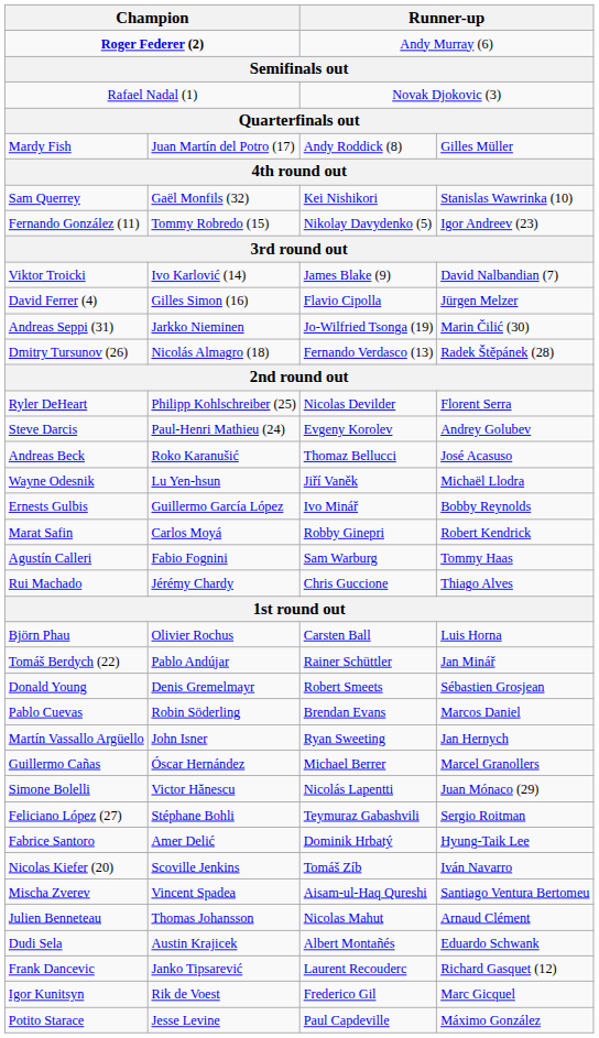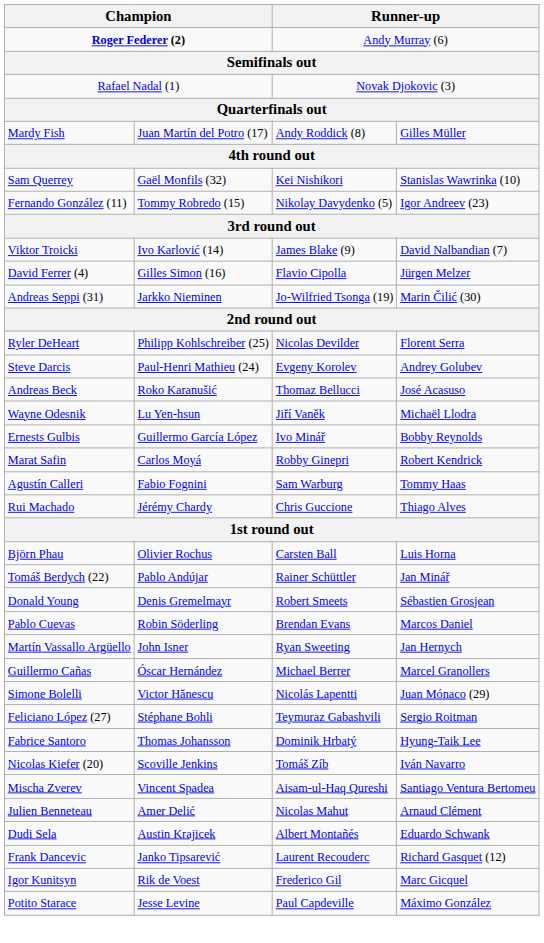 <table class="wikitable collapsible collapsed">
 <tr>
 <th colspan="2">Champion</th>
 <th colspan="2">Runner-up</th>
 </tr>
 <tr>
 <td align="center" colspan="2"><small><strong> <a href='#'>Roger Federer</a> (2) </strong></small></td>
 <td align="center" colspan="2"><small> <a href='#'>Andy Murray</a> (6) </small></td>
 </tr>
 <tr>
 <th colspan="4">Semifinals out</th>
 </tr>
 <tr>
 <td align="center" colspan="2"><small> <a href='#'>Rafael Nadal</a> (1) </small></td>
 <td align="center" colspan="2"><small> <a href='#'>Novak Djokovic</a> (3) </small></td>
 </tr>
 <tr>
 <th colspan="4">Quarterfinals out</th>
 </tr>
 <tr>
 <td><small> <a href='#'>Mardy Fish</a> </small></td>
 <td><small> <a href='#'>Juan Martín del Potro</a> (17) </small></td>
 <td><small> <a href='#'>Andy Roddick</a> (8) </small></td>
 <td><small> <a href='#'>Gilles Müller</a> </small></td>
 </tr>
 <tr>
 <th colspan="4">4th round out</th>
 </tr>
 <tr>
 <td><small> <a href='#'>Sam Querrey</a> </small></td>
 <td><small> <a href='#'>Gaël Monfils</a> (32) </small></td>
 <td><small> <a href='#'>Kei Nishikori</a> </small></td>
 <td><small> <a href='#'>Stanislas Wawrinka</a> (10) </small></td>
 </tr>
 <tr>
 <td><small> <a href='#'>Fernando González</a> (11) </small></td>
 <td><small> <a href='#'>Tommy Robredo</a> (15) </small></td>
 <td><small> <a href='#'>Nikolay Davydenko</a> (5) </small></td>
 <td><small> <a href='#'>Igor Andreev</a> (23) </small></td>
 </tr>
 <tr>
 <th colspan="4">3rd round out</th>
 </tr>
 <tr>
 <td><small> <a href='#'>Viktor Troicki</a> </small></td>
 <td><small> <a href='#'>Ivo Karlović</a> (14) </small></td>
 <td><small> <a href='#'>James Blake</a> (9) </small></td>
 <td><small> <a href='#'>David Nalbandian</a> (7) </small></td>
 </tr>
 <tr>
 <td><small> <a href='#'>David Ferrer</a> (4) </small></td>
 <td><small> <a href='#'>Gilles Simon</a> (16) </small></td>
 <td><small> <a href='#'>Flavio Cipolla</a> </small></td>
 <td><small> <a href='#'>Jürgen Melzer</a> </small></td>
 </tr>
 <tr>
 <td><small> <a href='#'>Andreas Seppi</a> (31) </small></td>
 <td><small> <a href='#'>Jarkko Nieminen</a> </small></td>
 <td><small> <a href='#'>Jo-Wilfried Tsonga</a> (19) </small></td>
 <td><small> <a href='#'>Marin Čilić</a> (30) </small></td>
-</tr>
-<tr>
-<td><small> <a href='#'>Dmitry Tursunov</a> (26) </small></td>
-<td><small> <a href='#'>Nicolás Almagro</a> (18) </small></td>
-<td><small> <a href='#'>Fernando Verdasco</a> (13) </small></td>
-<td><small> <a href='#'>Radek Štěpánek</a> (28) </small></td>
 </tr>
 <tr>
 <th colspan="4">2nd round out</th>
 </tr>
 <tr>
 <td><small> <a href='#'>Ryler DeHeart</a> </small></td>
 <td><small> <a href='#'>Philipp Kohlschreiber</a> (25) </small></td>
 <td><small> <a href='#'>Nicolas Devilder</a> </small></td>
 <td><small> <a href='#'>Florent Serra</a></small></td>
 </tr>
 <tr>
 <td><small> <a href='#'>Steve Darcis</a> </small></td>
 <td><small> <a href='#'>Paul-Henri Mathieu</a> (24) </small></td>
 <td><small> <a href='#'>Evgeny Korolev</a></small></td>
 <td><small> <a href='#'>Andrey Golubev</a> </small></td>
 </tr>
 <tr>
 <td><small> <a href='#'>Andreas Beck</a></small></td>
 <td><small> <a href='#'>Roko Karanušić</a> </small></td>
 <td><small> <a href='#'>Thomaz Bellucci</a> </small></td>
 <td><small> <a href='#'>José Acasuso</a></small></td>
 </tr>
 <tr>
 <td><small> <a href='#'>Wayne Odesnik</a> </small></td>
 <td><small> <a href='#'>Lu Yen-hsun</a> </small></td>
 <td><small> <a href='#'>Jiří Vaněk</a></small></td>
 <td><small> <a href='#'>Michaël Llodra</a></small></td>
 </tr>
 <tr>
 <td><small> <a href='#'>Ernests Gulbis</a> </small></td>
 <td><small> <a href='#'>Guillermo García López</a> </small></td>
 <td><small> <a href='#'>Ivo Minář</a> </small></td>
 <td><small> <a href='#'>Bobby Reynolds</a> </small></td>
 </tr>
 <tr>
 <td><small> <a href='#'>Marat Safin</a> </small></td>
 <td><small> <a href='#'>Carlos Moyá</a> </small></td>
 <td><small> <a href='#'>Robby Ginepri</a> </small></td>
 <td><small> <a href='#'>Robert Kendrick</a> </small></td>
 </tr>
 <tr>
 <td><small> <a href='#'>Agustín Calleri</a> </small></td>
 <td><small> <a href='#'>Fabio Fognini</a> </small></td>
 <td><small> <a href='#'>Sam Warburg</a> </small></td>
 <td><small> <a href='#'>Tommy Haas</a> </small></td>
 </tr>
 <tr>
 <td><small> <a href='#'>Rui Machado</a> </small></td>
 <td><small> <a href='#'>Jérémy Chardy</a> </small></td>
 <td><small> <a href='#'>Chris Guccione</a> </small></td>
 <td><small> <a href='#'>Thiago Alves</a> </small></td>
 </tr>
 <tr>
 <th colspan="4">1st round out</th>
 </tr>
 <tr>
 <td><small> <a href='#'>Björn Phau</a> </small></td>
 <td><small> <a href='#'>Olivier Rochus</a> </small></td>
 <td><small> <a href='#'>Carsten Ball</a> </small></td>
 <td><small> <a href='#'>Luis Horna</a> </small></td>
 </tr>
 <tr>
 <td><small> <a href='#'>Tomáš Berdych</a> (22) </small></td>
 <td><small> <a href='#'>Pablo Andújar</a> </small></td>
 <td><small> <a href='#'>Rainer Schüttler</a> </small></td>
 <td><small> <a href='#'>Jan Minář</a> </small></td>
 </tr>
 <tr>
 <td><small> <a href='#'>Donald Young</a> </small></td>
 <td><small> <a href='#'>Denis Gremelmayr</a> </small></td>
 <td><small> <a href='#'>Robert Smeets</a> </small></td>
 <td><small> <a href='#'>Sébastien Grosjean</a> </small></td>
 </tr>
 <tr>
 <td><small> <a href='#'>Pablo Cuevas</a> </small></td>
 <td><small> <a href='#'>Robin Söderling</a> </small></td>
 <td><small> <a href='#'>Brendan Evans</a> </small></td>
 <td><small> <a href='#'>Marcos Daniel</a> </small></td>
 </tr>
 <tr>
 <td><small> <a href='#'>Martín Vassallo Argüello</a> </small></td>
 <td><small> <a href='#'>John Isner</a> </small></td>
 <td><small> <a href='#'>Ryan Sweeting</a> </small></td>
 <td><small> <a href='#'>Jan Hernych</a> </small></td>
 </tr>
 <tr>
 <td><small> <a href='#'>Guillermo Cañas</a> </small></td>
 <td><small> <a href='#'>Óscar Hernández</a> </small></td>
 <td><small> <a href='#'>Michael Berrer</a> </small></td>
 <td><small> <a href='#'>Marcel Granollers</a> </small></td>
 </tr>
 <tr>
 <td><small> <a href='#'>Simone Bolelli</a> </small></td>
 <td><small> <a href='#'>Victor Hănescu</a> </small></td>
 <td><small> <a href='#'>Nicolás Lapentti</a> </small></td>
 <td><small> <a href='#'>Juan Mónaco</a> (29)</small></td>
 </tr>
 <tr>
 <td><small> <a href='#'>Feliciano López</a> (27) </small></td>
 <td><small> <a href='#'>Stéphane Bohli</a> </small></td>
 <td><small> <a href='#'>Teymuraz Gabashvili</a> </small></td>
 <td><small> <a href='#'>Sergio Roitman</a> </small></td>
 </tr>
 <tr>
 <td><small> <a href='#'>Fabrice Santoro</a> </small></td>
-<td><small> <a href='#'>Amer Delić</a> </small></td>
+<td><small> <a href='#'>Thomas Johansson</a></small></td>
 <td><small> <a href='#'>Dominik Hrbatý</a> </small></td>
 <td><small> <a href='#'>Hyung-Taik Lee</a> </small></td>
 </tr>
 <tr>
 <td><small> <a href='#'>Nicolas Kiefer</a> (20) </small></td>
 <td><small> <a href='#'>Scoville Jenkins</a> </small></td>
 <td><small> <a href='#'>Tomáš Zíb</a> </small></td>
 <td><small> <a href='#'>Iván Navarro</a> </small></td>
 </tr>
 <tr>
 <td><small> <a href='#'>Mischa Zverev</a> </small></td>
 <td><small> <a href='#'>Vincent Spadea</a> </small></td>
 <td><small> <a href='#'>Aisam-ul-Haq Qureshi</a> </small></td>
 <td><small> <a href='#'>Santiago Ventura Bertomeu</a> </small></td>
 </tr>
 <tr>
 <td><small> <a href='#'>Julien Benneteau</a> </small></td>
-<td><small> <a href='#'>Thomas Johansson</a></small></td>
+<td><small> <a href='#'>Amer Delić</a> </small></td>
 <td><small> <a href='#'>Nicolas Mahut</a> </small></td>
 <td><small> <a href='#'>Arnaud Clément</a> </small></td>
 </tr>
 <tr>
 <td><small> <a href='#'>Dudi Sela</a> </small></td>
 <td><small> <a href='#'>Austin Krajicek</a> </small></td>
 <td><small> <a href='#'>Albert Montañés</a> </small></td>
 <td><small> <a href='#'>Eduardo Schwank</a> </small></td>
 </tr>
 <tr>
 <td><small> <a href='#'>Frank Dancevic</a> </small></td>
 <td><small> <a href='#'>Janko Tipsarević</a> </small></td>
 <td><small> <a href='#'>Laurent Recouderc</a> </small></td>
 <td><small> <a href='#'>Richard Gasquet</a> (12) </small></td>
 </tr>
 <tr>
 <td><small> <a href='#'>Igor Kunitsyn</a> </small></td>
 <td><small> <a href='#'>Rik de Voest</a> </small></td>
 <td><small> <a href='#'>Frederico Gil</a> </small></td>
 <td><small> <a href='#'>Marc Gicquel</a></small></td>
 </tr>
 <tr>
 <td><small> <a href='#'>Potito Starace</a></small></td>
 <td><small> <a href='#'>Jesse Levine</a> </small></td>
 <td><small> <a href='#'>Paul Capdeville</a> </small></td>
 <td><small> <a href='#'>Máximo González</a> </small></td>
 </tr>
 </table>
